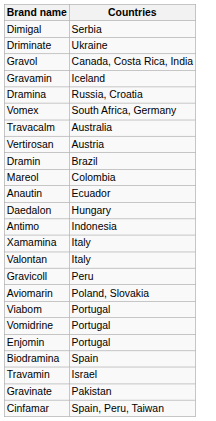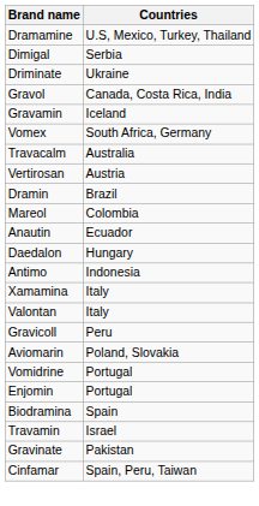 <table class="wikitable">
 <tr>
 <th>Brand name</th>
 <th>Countries</th>
+</tr>
+<tr>
+<td>Dramamine</td>
+<td>U.S, Mexico, Turkey, Thailand</td>
 </tr>
 <tr>
 <td>Dimigal</td>
 <td>Serbia</td>
 </tr>
 <tr>
 <td>Driminate</td>
 <td>Ukraine</td>
 </tr>
 <tr>
 <td>Gravol</td>
 <td>Canada, Costa Rica, India</td>
 </tr>
 <tr>
 <td>Gravamin</td>
 <td>Iceland</td>
-</tr>
-<tr>
-<td>Dramina</td>
-<td>Russia, Croatia</td>
 </tr>
 <tr>
 <td>Vomex</td>
 <td>South Africa, Germany</td>
 </tr>
 <tr>
 <td>Travacalm</td>
 <td>Australia</td>
 </tr>
 <tr>
 <td>Vertirosan</td>
 <td>Austria</td>
 </tr>
 <tr>
 <td>Dramin</td>
 <td>Brazil</td>
 </tr>
 <tr>
 <td>Mareol</td>
 <td>Colombia</td>
 </tr>
 <tr>
 <td>Anautin</td>
 <td>Ecuador</td>
 </tr>
 <tr>
 <td>Daedalon</td>
 <td>Hungary</td>
 </tr>
 <tr>
 <td>Antimo</td>
 <td>Indonesia</td>
 </tr>
 <tr>
 <td>Xamamina</td>
 <td>Italy</td>
 </tr>
 <tr>
 <td>Valontan</td>
 <td>Italy</td>
 </tr>
 <tr>
 <td>Gravicoll</td>
 <td>Peru</td>
 </tr>
 <tr>
 <td>Aviomarin</td>
 <td>Poland, Slovakia</td>
 </tr>
 <tr>
-<td>Viabom</td>
-<td>Portugal</td>
-</tr>
-<tr>
 <td>Vomidrine</td>
 <td>Portugal</td>
 </tr>
 <tr>
 <td>Enjomin</td>
 <td>Portugal</td>
 </tr>
 <tr>
 <td>Biodramina</td>
 <td>Spain</td>
 </tr>
 <tr>
 <td>Travamin</td>
 <td>Israel</td>
 </tr>
 <tr>
 <td>Gravinate</td>
 <td>Pakistan</td>
 </tr>
 <tr>
 <td>Cinfamar</td>
 <td>Spain, Peru, Taiwan</td>
 </tr>
 </table>
